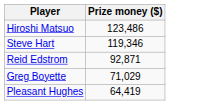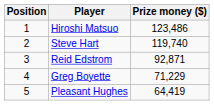 <table class="wikitable">
 <tr>
+<th>Position</th>
 <th>Player</th>
 <th>Prize money ($)</th>
 </tr>
 <tr>
+<td align=center>1</td>
 <td> <a href='#'>Hiroshi Matsuo</a></td>
 <td align=center>123,486</td>
 </tr>
 <tr>
+<td align=center>2</td>
 <td> <a href='#'>Steve Hart</a></td>
-<td align=center>119,346</td>
+<td align=center>119,740</td>
 </tr>
 <tr>
+<td align=center>3</td>
 <td> <a href='#'>Reid Edstrom</a></td>
 <td align=center>92,871</td>
 </tr>
 <tr>
+<td align=center>4</td>
 <td> <a href='#'>Greg Boyette</a></td>
-<td align=center>71,029</td>
+<td align=center>71,229</td>
 </tr>
 <tr>
+<td align=center>5</td>
 <td> <a href='#'>Pleasant Hughes</a></td>
 <td align=center>64,419</td>
 </tr>
 </table>
